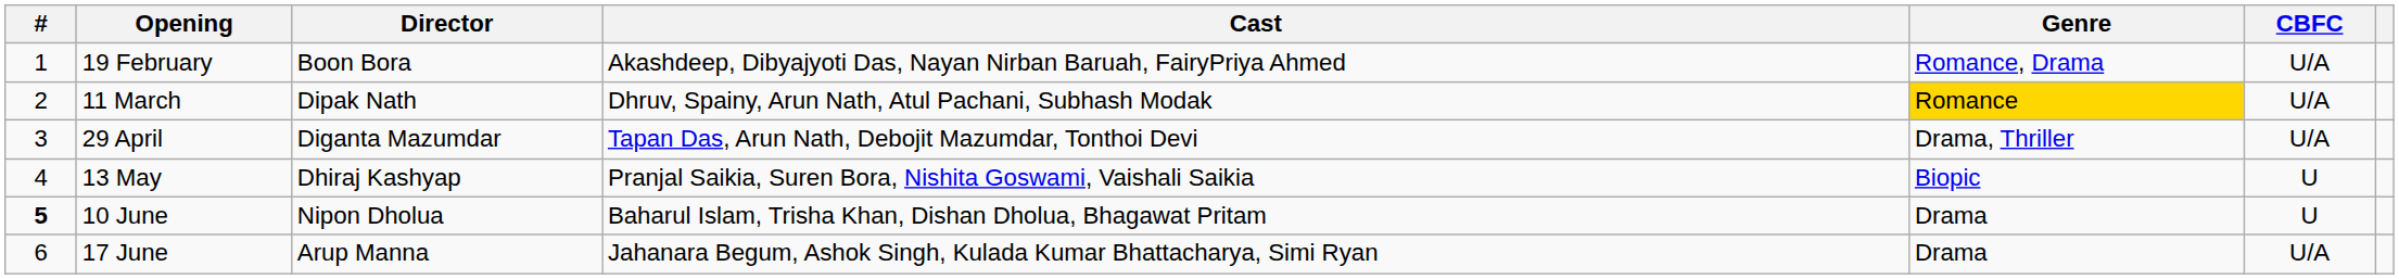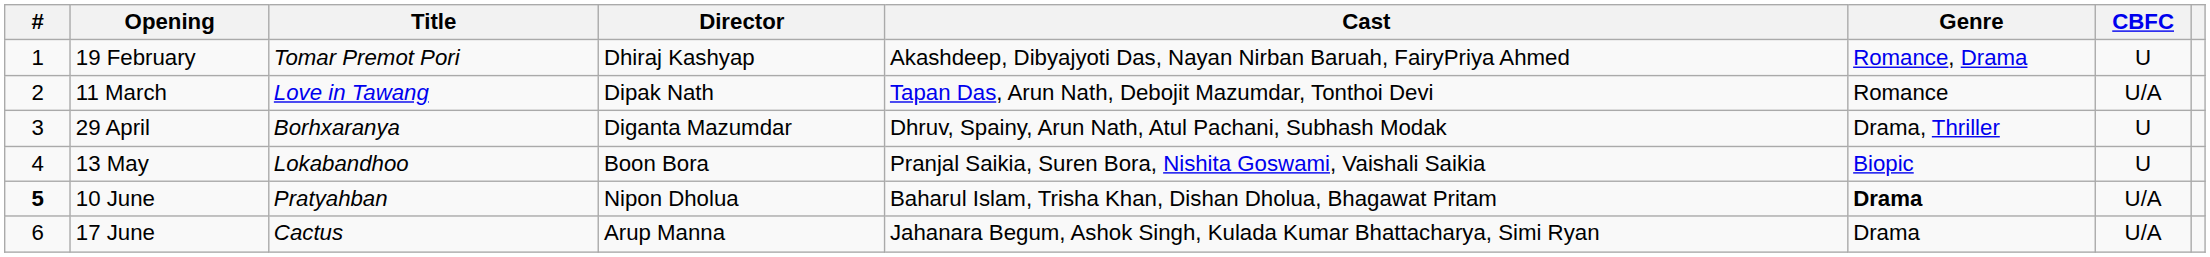 <table class="wikitable" border="0" width= "100%">
 <tr>
 <th width="3%">#</th>
 <th width="9%">Opening</th>
+<th width="15%">Title</th>
 <th width="13%">Director</th>
 <th>Cast</th>
 <th>Genre</th>
 <th><a href='#'>CBFC</a></th>
 <th></th>
 </tr>
 <tr>
 <td align="center">1</td>
 <td>19 February</td>
-<td>Boon Bora</td>
+<td><em>Tomar Premot Pori</em></td>
+<td>Dhiraj Kashyap</td>
 <td>Akashdeep, Dibyajyoti Das, Nayan Nirban Baruah, FairyPriya Ahmed</td>
 <td><a href='#'>Romance</a>, <a href='#'>Drama</a></td>
-<td align="center">U/A</td>
+<td align="center">U</td>
 <td align="center"></td>
 </tr>
 <tr>
 <td align="center">2</td>
 <td>11 March</td>
+<td><em><a href='#'>Love in Tawang</a></em></td>
 <td>Dipak Nath</td>
-<td>Dhruv, Spainy, Arun Nath, Atul Pachani, Subhash Modak</td>
-<td style="background: gold;">Romance</td>
+<td><a href='#'>Tapan Das</a>, Arun Nath, Debojit Mazumdar, Tonthoi Devi</td>
+<td>Romance</td>
 <td align="center">U/A</td>
 <td align="center"></td>
 </tr>
 <tr>
 <td align="center">3</td>
 <td>29 April</td>
+<td><em>Borhxaranya</em></td>
 <td>Diganta Mazumdar</td>
-<td><a href='#'>Tapan Das</a>, Arun Nath, Debojit Mazumdar, Tonthoi Devi</td>
+<td>Dhruv, Spainy, Arun Nath, Atul Pachani, Subhash Modak</td>
 <td>Drama, <a href='#'>Thriller</a></td>
-<td align="center">U/A</td>
+<td align="center">U</td>
 <td align="center"></td>
 </tr>
 <tr>
 <td align="center">4</td>
 <td>13 May</td>
-<td>Dhiraj Kashyap</td>
+<td><em>Lokabandhoo</em></td>
+<td>Boon Bora</td>
 <td>Pranjal Saikia, Suren Bora, <a href='#'>Nishita Goswami</a>, Vaishali Saikia</td>
 <td><a href='#'>Biopic</a></td>
 <td align="center">U</td>
 <td align="center"></td>
 </tr>
 <tr>
 <td align="center"><strong>5</strong></td>
 <td>10 June</td>
+<td><em>Pratyahban</em></td>
 <td>Nipon Dholua</td>
 <td>Baharul Islam, Trisha Khan, Dishan Dholua, Bhagawat Pritam</td>
-<td>Drama</td>
-<td align="center">U</td>
+<td><strong>Drama</strong></td>
+<td align="center">U/A</td>
 <td align="center"></td>
 </tr>
 <tr>
 <td align="center">6</td>
 <td>17 June</td>
+<td><em>Cactus</em></td>
 <td>Arup Manna</td>
 <td>Jahanara Begum, Ashok Singh, Kulada Kumar Bhattacharya, Simi Ryan</td>
 <td>Drama</td>
 <td align="center">U/A</td>
 <td align="center"></td>
 </tr>
 </table>
